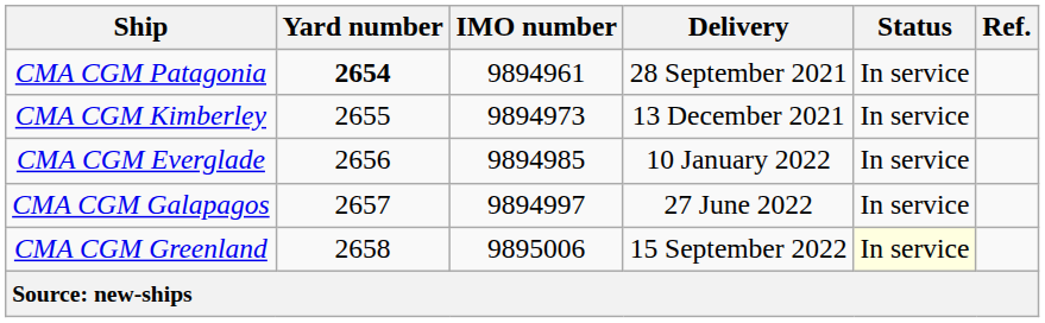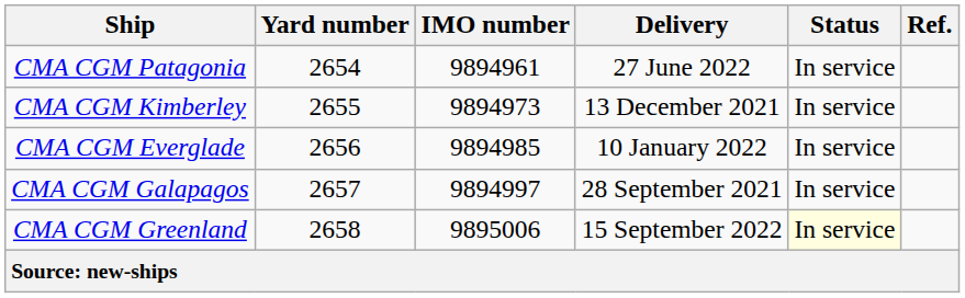 <table class="wikitable" style="text-align:center">
 <tr>
 <th>Ship</th>
 <th>Yard number</th>
 <th>IMO number</th>
 <th>Delivery</th>
 <th>Status</th>
 <th>Ref.</th>
 </tr>
 <tr>
 <td><em><a href='#'>CMA CGM Patagonia</a></em></td>
-<td><strong>2654</strong></td>
+<td>2654</td>
 <td>9894961</td>
-<td>28 September 2021</td>
+<td>27 June 2022</td>
 <td>In service</td>
 <td></td>
 </tr>
 <tr>
 <td><em><a href='#'>CMA CGM Kimberley</a></em></td>
 <td>2655</td>
 <td>9894973</td>
 <td>13 December 2021</td>
 <td>In service</td>
 <td></td>
 </tr>
 <tr>
 <td><em><a href='#'>CMA CGM Everglade</a></em></td>
 <td>2656</td>
 <td>9894985</td>
 <td>10 January 2022</td>
 <td>In service</td>
 <td></td>
 </tr>
 <tr>
 <td><em><a href='#'>CMA CGM Galapagos</a></em></td>
 <td>2657</td>
 <td>9894997</td>
-<td>27 June 2022</td>
+<td>28 September 2021</td>
 <td>In service</td>
 <td></td>
 </tr>
 <tr>
 <td><em><a href='#'>CMA CGM Greenland</a></em></td>
 <td>2658</td>
 <td>9895006</td>
 <td>15 September 2022</td>
 <td style="background: lightyellow;">In service</td>
 <td></td>
 </tr>
 <tr>
 <th colspan="6" style="text-align:left"><small>Source: new-ships</small></th>
 </tr>
 </table>
